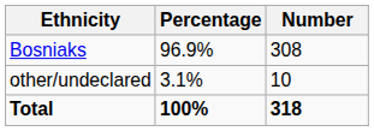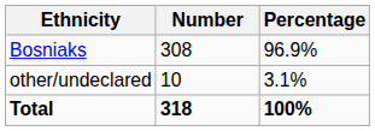 <table class="wikitable">
 <tr>
 <th width="100px">Ethnicity</th>
+<th width="80px">Number</th>
 <th width="80px">Percentage</th>
-<th width="80px">Number</th>
 </tr>
 <tr>
 <td><a href='#'>Bosniaks</a></td>
+<td>308</td>
 <td>96.9%</td>
-<td>308</td>
 </tr>
 <tr>
 <td>other/undeclared</td>
+<td>10</td>
 <td>3.1%</td>
-<td>10</td>
 </tr>
 <tr>
 <td><strong>Total</strong></td>
+<td><strong>318</strong></td>
 <td><strong>100%</strong></td>
-<td><strong>318</strong></td>
 </tr>
 </table>
